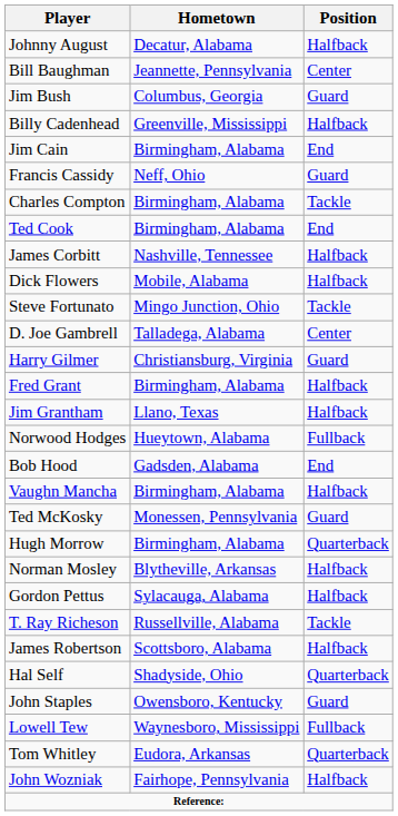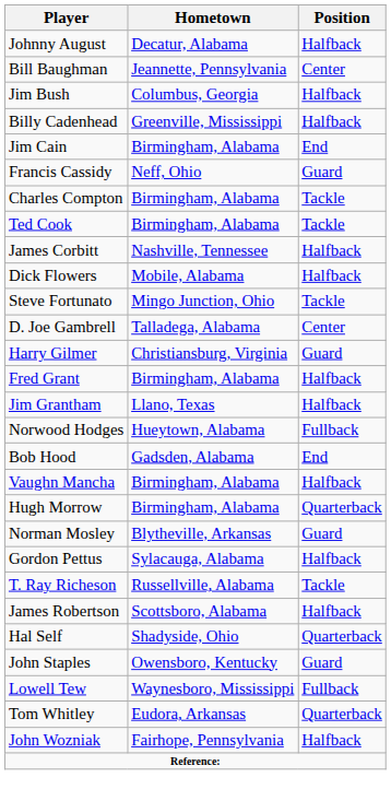 <table class="wikitable" border="1">
 <tr ;>
 <th>Player</th>
 <th>Hometown</th>
 <th>Position</th>
 </tr>
 <tr>
 <td>Johnny August</td>
 <td><a href='#'>Decatur, Alabama</a></td>
 <td><a href='#'>Halfback</a></td>
 </tr>
 <tr>
 <td>Bill Baughman</td>
 <td><a href='#'>Jeannette, Pennsylvania</a></td>
 <td><a href='#'>Center</a></td>
 </tr>
 <tr>
 <td>Jim Bush</td>
 <td><a href='#'>Columbus, Georgia</a></td>
-<td><a href='#'>Guard</a></td>
+<td><a href='#'>Halfback</a></td>
 </tr>
 <tr>
 <td>Billy Cadenhead</td>
 <td><a href='#'>Greenville, Mississippi</a></td>
 <td><a href='#'>Halfback</a></td>
 </tr>
 <tr>
 <td>Jim Cain</td>
 <td><a href='#'>Birmingham, Alabama</a></td>
 <td><a href='#'>End</a></td>
 </tr>
 <tr>
 <td>Francis Cassidy</td>
 <td><a href='#'>Neff, Ohio</a></td>
 <td><a href='#'>Guard</a></td>
 </tr>
 <tr>
 <td>Charles Compton</td>
 <td><a href='#'>Birmingham, Alabama</a></td>
 <td><a href='#'>Tackle</a></td>
 </tr>
 <tr>
 <td><a href='#'>Ted Cook</a></td>
 <td><a href='#'>Birmingham, Alabama</a></td>
-<td><a href='#'>End</a></td>
+<td><a href='#'>Tackle</a></td>
 </tr>
 <tr>
 <td>James Corbitt</td>
 <td><a href='#'>Nashville, Tennessee</a></td>
 <td><a href='#'>Halfback</a></td>
 </tr>
 <tr>
 <td>Dick Flowers</td>
 <td><a href='#'>Mobile, Alabama</a></td>
 <td><a href='#'>Halfback</a></td>
 </tr>
 <tr>
 <td>Steve Fortunato</td>
 <td><a href='#'>Mingo Junction, Ohio</a></td>
 <td><a href='#'>Tackle</a></td>
 </tr>
 <tr>
 <td>D. Joe Gambrell</td>
 <td><a href='#'>Talladega, Alabama</a></td>
 <td><a href='#'>Center</a></td>
 </tr>
 <tr>
 <td><a href='#'>Harry Gilmer</a></td>
 <td><a href='#'>Christiansburg, Virginia</a></td>
 <td><a href='#'>Guard</a></td>
 </tr>
 <tr>
 <td><a href='#'>Fred Grant</a></td>
 <td><a href='#'>Birmingham, Alabama</a></td>
 <td><a href='#'>Halfback</a></td>
 </tr>
 <tr>
 <td><a href='#'>Jim Grantham</a></td>
 <td><a href='#'>Llano, Texas</a></td>
 <td><a href='#'>Halfback</a></td>
 </tr>
 <tr>
 <td>Norwood Hodges</td>
 <td><a href='#'>Hueytown, Alabama</a></td>
 <td><a href='#'>Fullback</a></td>
 </tr>
 <tr>
 <td>Bob Hood</td>
 <td><a href='#'>Gadsden, Alabama</a></td>
 <td><a href='#'>End</a></td>
 </tr>
 <tr>
 <td><a href='#'>Vaughn Mancha</a></td>
 <td><a href='#'>Birmingham, Alabama</a></td>
 <td><a href='#'>Halfback</a></td>
 </tr>
 <tr>
-<td>Ted McKosky</td>
-<td><a href='#'>Monessen, Pennsylvania</a></td>
-<td><a href='#'>Guard</a></td>
-</tr>
-<tr>
 <td>Hugh Morrow</td>
 <td><a href='#'>Birmingham, Alabama</a></td>
 <td><a href='#'>Quarterback</a></td>
 </tr>
 <tr>
 <td>Norman Mosley</td>
 <td><a href='#'>Blytheville, Arkansas</a></td>
-<td><a href='#'>Halfback</a></td>
+<td><a href='#'>Guard</a></td>
 </tr>
 <tr>
 <td>Gordon Pettus</td>
 <td><a href='#'>Sylacauga, Alabama</a></td>
 <td><a href='#'>Halfback</a></td>
 </tr>
 <tr>
 <td><a href='#'>T. Ray Richeson</a></td>
 <td><a href='#'>Russellville, Alabama</a></td>
 <td><a href='#'>Tackle</a></td>
 </tr>
 <tr>
 <td>James Robertson</td>
 <td><a href='#'>Scottsboro, Alabama</a></td>
 <td><a href='#'>Halfback</a></td>
 </tr>
 <tr>
 <td>Hal Self</td>
 <td><a href='#'>Shadyside, Ohio</a></td>
 <td><a href='#'>Quarterback</a></td>
 </tr>
 <tr>
 <td>John Staples</td>
 <td><a href='#'>Owensboro, Kentucky</a></td>
 <td><a href='#'>Guard</a></td>
 </tr>
 <tr>
 <td><a href='#'>Lowell Tew</a></td>
 <td><a href='#'>Waynesboro, Mississippi</a></td>
 <td><a href='#'>Fullback</a></td>
 </tr>
 <tr>
 <td>Tom Whitley</td>
 <td><a href='#'>Eudora, Arkansas</a></td>
 <td><a href='#'>Quarterback</a></td>
 </tr>
 <tr>
 <td><a href='#'>John Wozniak</a></td>
 <td><a href='#'>Fairhope, Pennsylvania</a></td>
 <td><a href='#'>Halfback</a></td>
 </tr>
 <tr>
 <td colspan="3" style="font-size: 8pt" align="center"><strong>Reference:</strong></td>
 </tr>
 </table>
